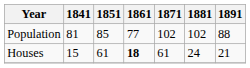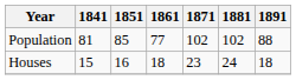 <table class="wikitable">
 <tr>
 <th>Year</th>
 <th>1841</th>
 <th>1851</th>
 <th>1861</th>
 <th>1871</th>
 <th>1881</th>
 <th>1891</th>
 </tr>
 <tr>
 <td>Population</td>
 <td>81</td>
 <td>85</td>
 <td>77</td>
 <td>102</td>
 <td>102</td>
 <td>88</td>
 </tr>
 <tr>
 <td>Houses</td>
 <td>15</td>
-<td>61</td>
-<td><strong>18</strong></td>
-<td>61</td>
+<td>16</td>
+<td>18</td>
+<td>23</td>
 <td>24</td>
-<td>21</td>
+<td>18</td>
 </tr>
 <tr>
 </tr>
 </table>
